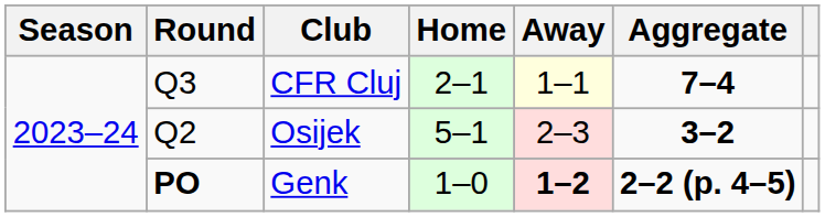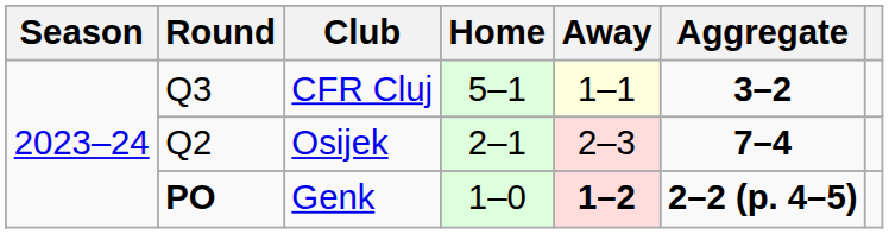 <table class="wikitable">
 <tr>
 <th>Season</th>
 <th>Round</th>
 <th>Club</th>
 <th>Home</th>
 <th>Away</th>
 <th>Aggregate</th>
 <th></th>
 </tr>
 <tr>
 <td rowspan=3><a href='#'>2023–24</a></td>
 <td>Q3</td>
 <td> <a href='#'>CFR Cluj</a></td>
-<td style="text-align:center; background:#dfd;">2–1</td>
+<td style="text-align:center; background:#dfd;">5–1</td>
 <td style="text-align:center; background:#ffd;">1–1</td>
-<td style="text-align:center;"><strong>7–4</strong></td>
+<td style="text-align:center;"><strong>3–2</strong></td>
 <td></td>
 </tr>
 <tr>
 <td>Q2</td>
 <td> <a href='#'>Osijek</a></td>
-<td style="text-align:center; background:#dfd;">5–1</td>
+<td style="text-align:center; background:#dfd;">2–1</td>
 <td style="text-align:center; background:#fdd;">2–3</td>
-<td style="text-align:center;"><strong>3–2</strong></td>
+<td style="text-align:center;"><strong>7–4</strong></td>
 <td></td>
 </tr>
 <tr>
 <td><strong>PO</strong></td>
 <td> <a href='#'>Genk</a></td>
 <td style="text-align:center; background:#dfd;">1–0</td>
 <td style="text-align:center; background:#fdd;"><strong>1–2</strong></td>
 <td style="text-align:center;"><strong>2–2 (p. 4–5)</strong></td>
 <td></td>
 </tr>
 </table>
